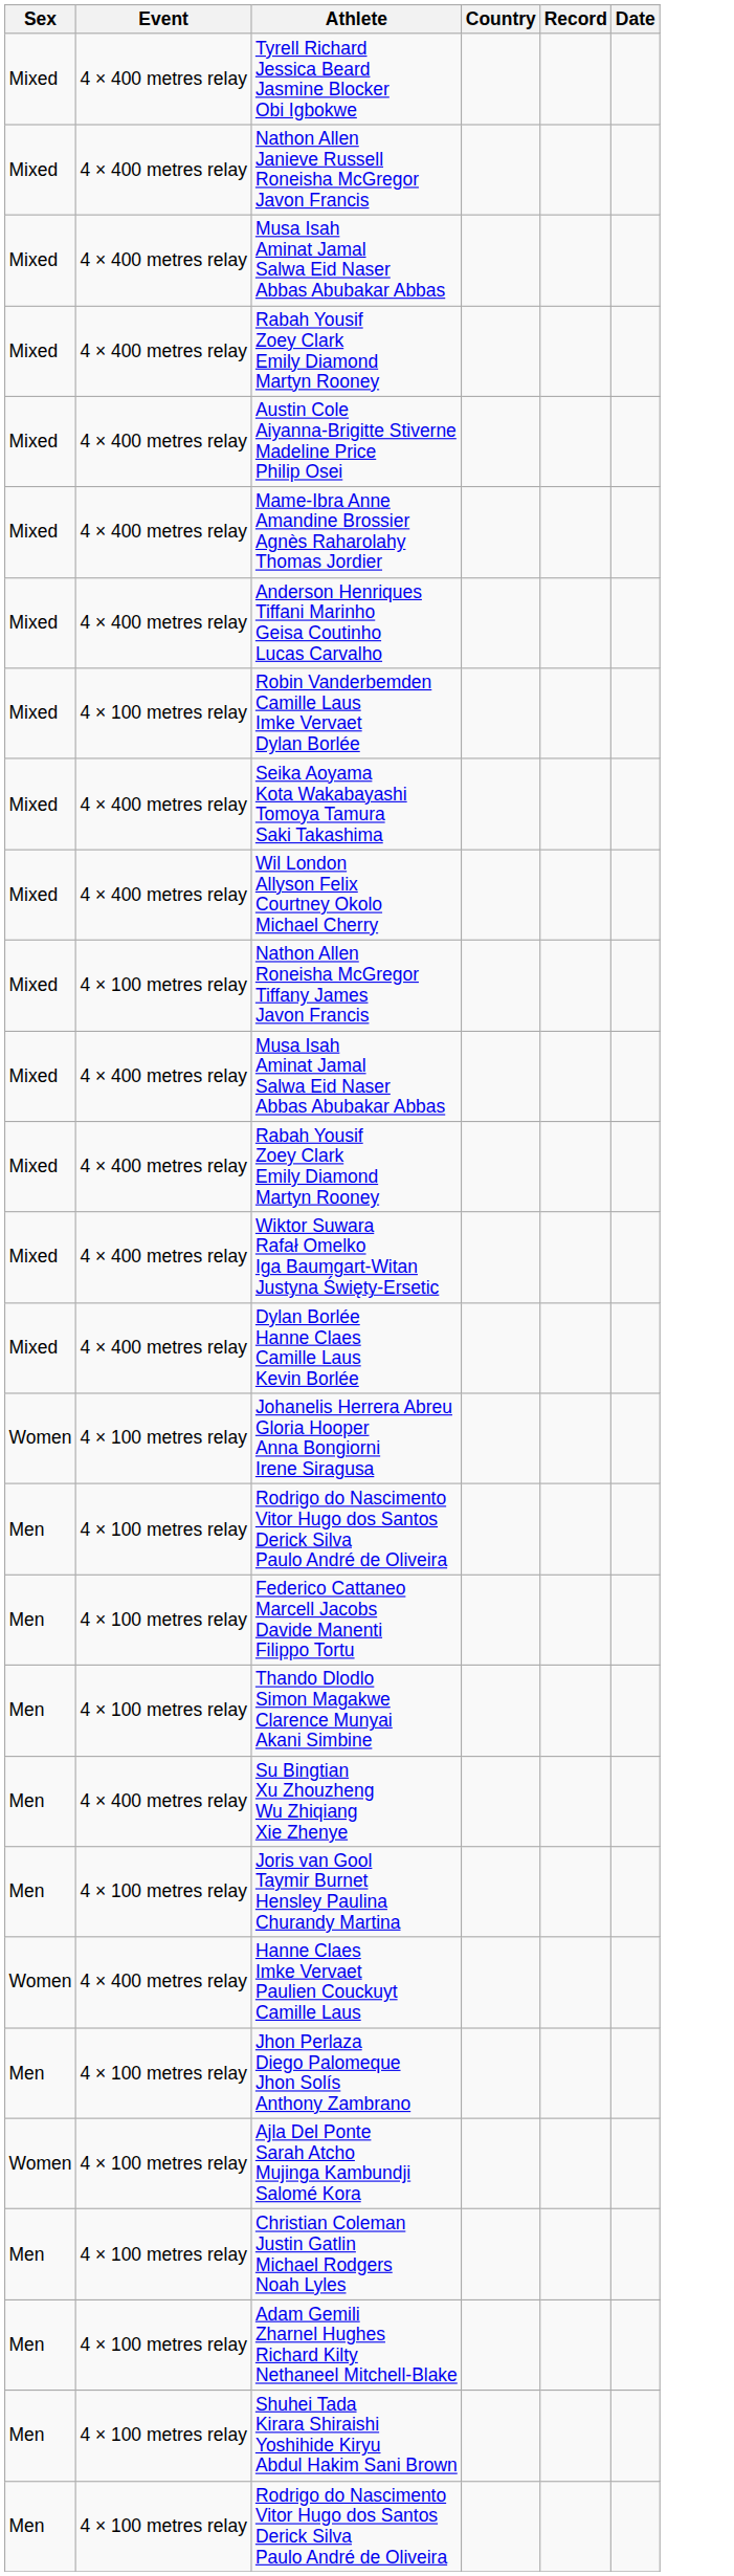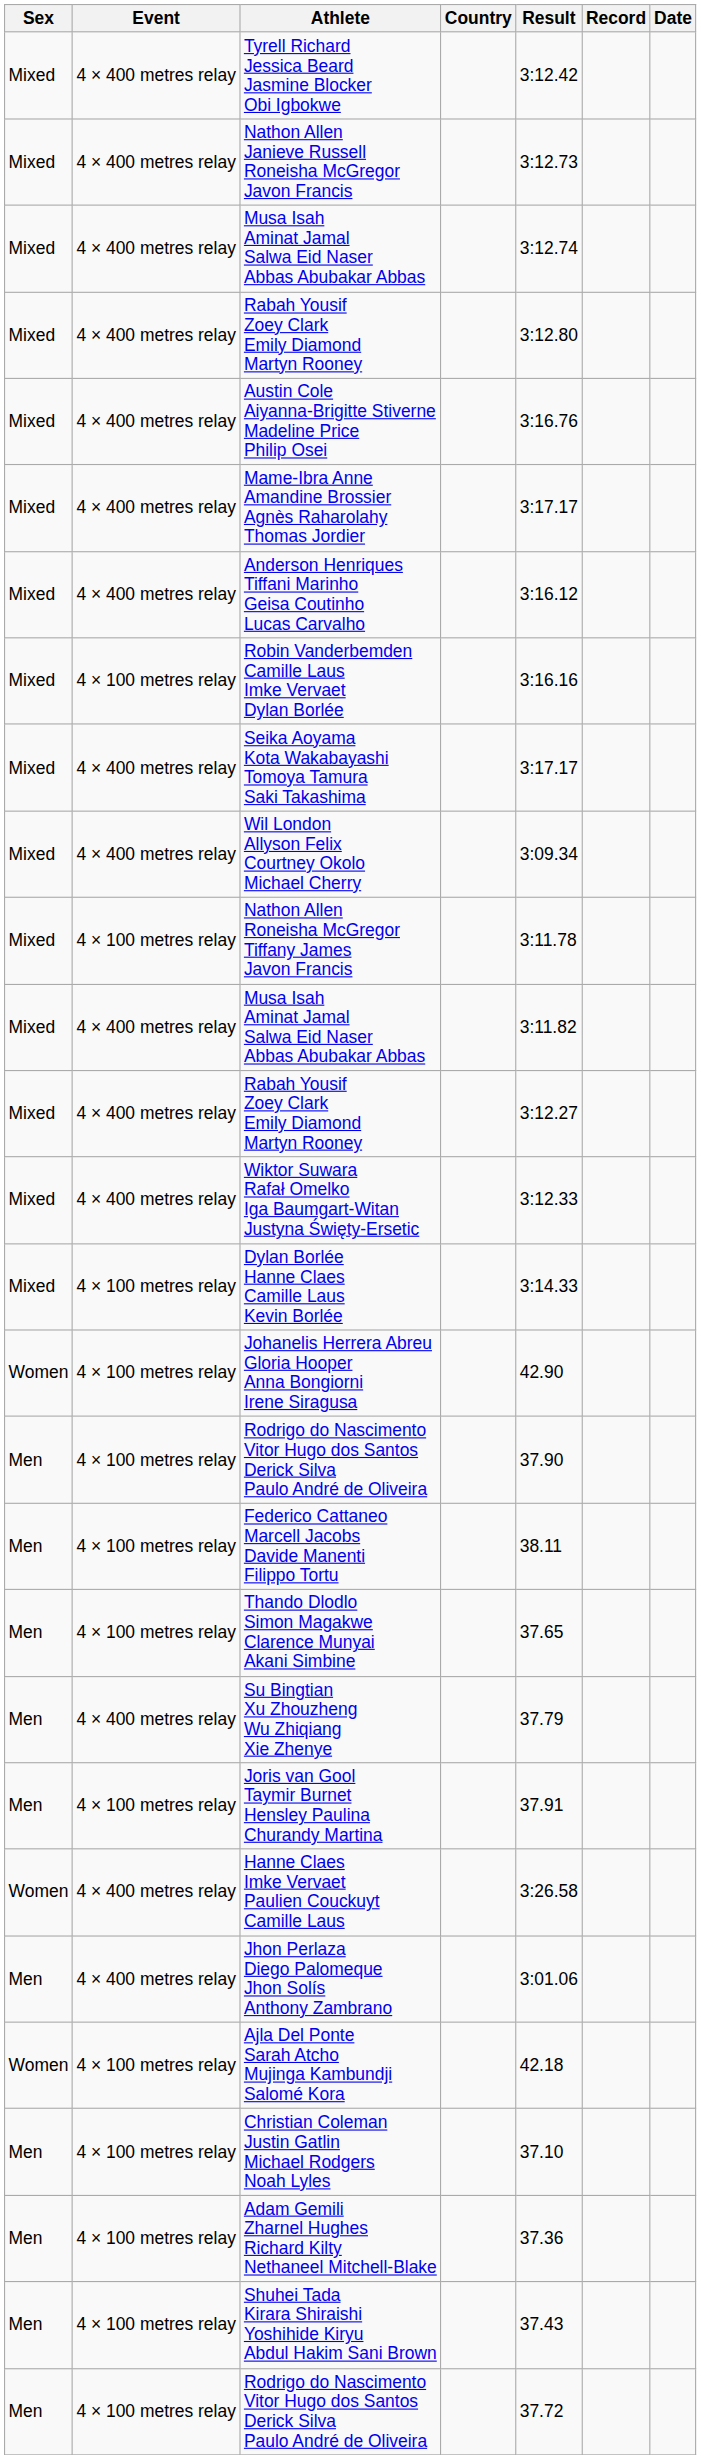 <table class="wikitable sortable">
 <tr>
 <th>Sex</th>
 <th>Event</th>
 <th>Athlete</th>
 <th>Country</th>
+<th>Result</th>
 <th>Record</th>
 <th>Date</th>
 </tr>
 <tr>
 <td>Mixed</td>
 <td>4 × 400 metres relay</td>
 <td><a href='#'>Tyrell Richard</a><br><a href='#'>Jessica Beard</a><br><a href='#'>Jasmine Blocker</a><br><a href='#'>Obi Igbokwe</a></td>
 <td></td>
+<td>3:12.42</td>
 <td></td>
 <td></td>
 </tr>
 <tr>
 <td>Mixed</td>
 <td>4 × 400 metres relay</td>
 <td><a href='#'>Nathon Allen</a><br><a href='#'>Janieve Russell</a><br><a href='#'>Roneisha McGregor</a><br><a href='#'>Javon Francis</a></td>
 <td></td>
+<td>3:12.73</td>
 <td></td>
 <td></td>
 </tr>
 <tr>
 <td>Mixed</td>
 <td>4 × 400 metres relay</td>
 <td><a href='#'>Musa Isah</a><br><a href='#'>Aminat Jamal</a><br><a href='#'>Salwa Eid Naser</a><br><a href='#'>Abbas Abubakar Abbas</a></td>
 <td></td>
+<td>3:12.74</td>
 <td></td>
 <td></td>
 </tr>
 <tr>
 <td>Mixed</td>
 <td>4 × 400 metres relay</td>
 <td><a href='#'>Rabah Yousif</a><br><a href='#'>Zoey Clark</a><br><a href='#'>Emily Diamond</a><br><a href='#'>Martyn Rooney</a></td>
 <td></td>
+<td>3:12.80</td>
 <td></td>
 <td></td>
 </tr>
 <tr>
 <td>Mixed</td>
 <td>4 × 400 metres relay</td>
 <td><a href='#'>Austin Cole</a><br><a href='#'>Aiyanna-Brigitte Stiverne</a><br><a href='#'>Madeline Price</a><br><a href='#'>Philip Osei</a></td>
 <td></td>
+<td>3:16.76</td>
 <td></td>
 <td></td>
 </tr>
 <tr>
 <td>Mixed</td>
 <td>4 × 400 metres relay</td>
 <td><a href='#'>Mame-Ibra Anne</a><br><a href='#'>Amandine Brossier</a><br><a href='#'>Agnès Raharolahy</a><br><a href='#'>Thomas Jordier</a></td>
 <td></td>
+<td>3:17.17</td>
 <td></td>
 <td></td>
 </tr>
 <tr>
 <td>Mixed</td>
 <td>4 × 400 metres relay</td>
 <td><a href='#'>Anderson Henriques</a><br><a href='#'>Tiffani Marinho</a><br><a href='#'>Geisa Coutinho</a><br><a href='#'>Lucas Carvalho</a></td>
 <td></td>
+<td>3:16.12</td>
 <td></td>
 <td></td>
 </tr>
 <tr>
 <td>Mixed</td>
 <td>4 × 100 metres relay</td>
 <td><a href='#'>Robin Vanderbemden</a><br><a href='#'>Camille Laus</a><br><a href='#'>Imke Vervaet</a><br><a href='#'>Dylan Borlée</a></td>
 <td></td>
+<td>3:16.16</td>
 <td></td>
 <td></td>
 </tr>
 <tr>
 <td>Mixed</td>
 <td>4 × 400 metres relay</td>
 <td><a href='#'>Seika Aoyama</a><br><a href='#'>Kota Wakabayashi</a><br><a href='#'>Tomoya Tamura</a><br><a href='#'>Saki Takashima</a></td>
 <td></td>
+<td>3:17.17</td>
 <td></td>
 <td></td>
 </tr>
 <tr>
 <td>Mixed</td>
 <td>4 × 400 metres relay</td>
 <td><a href='#'>Wil London</a><br><a href='#'>Allyson Felix</a><br><a href='#'>Courtney Okolo</a><br><a href='#'>Michael Cherry</a></td>
 <td></td>
+<td>3:09.34</td>
 <td></td>
 <td></td>
 </tr>
 <tr>
 <td>Mixed</td>
 <td>4 × 100 metres relay</td>
 <td><a href='#'>Nathon Allen</a><br><a href='#'>Roneisha McGregor</a><br><a href='#'>Tiffany James</a><br><a href='#'>Javon Francis</a></td>
 <td></td>
+<td>3:11.78</td>
 <td></td>
 <td></td>
 </tr>
 <tr>
 <td>Mixed</td>
 <td>4 × 400 metres relay</td>
 <td><a href='#'>Musa Isah</a><br><a href='#'>Aminat Jamal</a><br><a href='#'>Salwa Eid Naser</a><br><a href='#'>Abbas Abubakar Abbas</a></td>
 <td></td>
+<td>3:11.82</td>
 <td></td>
 <td></td>
 </tr>
 <tr>
 <td>Mixed</td>
 <td>4 × 400 metres relay</td>
 <td><a href='#'>Rabah Yousif</a><br><a href='#'>Zoey Clark</a><br><a href='#'>Emily Diamond</a><br><a href='#'>Martyn Rooney</a></td>
 <td></td>
+<td>3:12.27</td>
 <td></td>
 <td></td>
 </tr>
 <tr>
 <td>Mixed</td>
 <td>4 × 400 metres relay</td>
 <td><a href='#'>Wiktor Suwara</a><br><a href='#'>Rafał Omelko</a><br><a href='#'>Iga Baumgart-Witan</a><br><a href='#'>Justyna Święty-Ersetic</a></td>
 <td></td>
+<td>3:12.33</td>
 <td></td>
 <td></td>
 </tr>
 <tr>
 <td>Mixed</td>
-<td>4 × 400 metres relay</td>
+<td>4 × 100 metres relay</td>
 <td><a href='#'>Dylan Borlée</a><br><a href='#'>Hanne Claes</a><br><a href='#'>Camille Laus</a><br><a href='#'>Kevin Borlée</a></td>
 <td></td>
+<td>3:14.33</td>
 <td></td>
 <td></td>
 </tr>
 <tr>
 <td>Women</td>
 <td>4 × 100 metres relay</td>
 <td><a href='#'>Johanelis Herrera Abreu</a><br><a href='#'>Gloria Hooper</a><br><a href='#'>Anna Bongiorni</a><br><a href='#'>Irene Siragusa</a></td>
 <td></td>
+<td>42.90</td>
 <td></td>
 <td></td>
 </tr>
 <tr>
 <td>Men</td>
 <td>4 × 100 metres relay</td>
 <td><a href='#'>Rodrigo do Nascimento</a><br><a href='#'>Vitor Hugo dos Santos</a><br><a href='#'>Derick Silva</a><br><a href='#'>Paulo André de Oliveira</a></td>
 <td></td>
+<td>37.90</td>
 <td></td>
 <td></td>
 </tr>
 <tr>
 <td>Men</td>
 <td>4 × 100 metres relay</td>
 <td><a href='#'>Federico Cattaneo</a><br><a href='#'>Marcell Jacobs</a><br><a href='#'>Davide Manenti</a><br><a href='#'>Filippo Tortu</a></td>
 <td></td>
+<td>38.11</td>
 <td></td>
 <td></td>
 </tr>
 <tr>
 <td>Men</td>
 <td>4 × 100 metres relay</td>
 <td><a href='#'>Thando Dlodlo</a><br><a href='#'>Simon Magakwe</a><br><a href='#'>Clarence Munyai</a><br><a href='#'>Akani Simbine</a></td>
 <td></td>
+<td>37.65</td>
 <td></td>
 <td></td>
 </tr>
 <tr>
 <td>Men</td>
 <td>4 × 400 metres relay</td>
 <td><a href='#'>Su Bingtian</a><br><a href='#'>Xu Zhouzheng</a><br><a href='#'>Wu Zhiqiang</a><br><a href='#'>Xie Zhenye</a></td>
 <td></td>
+<td>37.79</td>
 <td></td>
 <td></td>
 </tr>
 <tr>
 <td>Men</td>
 <td>4 × 100 metres relay</td>
 <td><a href='#'>Joris van Gool</a><br><a href='#'>Taymir Burnet</a><br><a href='#'>Hensley Paulina</a><br><a href='#'>Churandy Martina</a></td>
 <td></td>
+<td>37.91</td>
 <td></td>
 <td></td>
 </tr>
 <tr>
 <td>Women</td>
 <td>4 × 400 metres relay</td>
 <td><a href='#'>Hanne Claes</a><br><a href='#'>Imke Vervaet</a><br><a href='#'>Paulien Couckuyt</a><br><a href='#'>Camille Laus</a></td>
 <td></td>
+<td>3:26.58</td>
 <td></td>
 <td></td>
 </tr>
 <tr>
 <td>Men</td>
-<td>4 × 100 metres relay</td>
+<td>4 × 400 metres relay</td>
 <td><a href='#'>Jhon Perlaza</a><br><a href='#'>Diego Palomeque</a><br><a href='#'>Jhon Solís</a><br><a href='#'>Anthony Zambrano</a></td>
 <td></td>
+<td>3:01.06</td>
 <td></td>
 <td></td>
 </tr>
 <tr>
 <td>Women</td>
 <td>4 × 100 metres relay</td>
 <td><a href='#'>Ajla Del Ponte</a><br><a href='#'>Sarah Atcho</a><br><a href='#'>Mujinga Kambundji</a><br><a href='#'>Salomé Kora</a></td>
 <td></td>
+<td>42.18</td>
 <td></td>
 <td></td>
 </tr>
 <tr>
 <td>Men</td>
 <td>4 × 100 metres relay</td>
 <td><a href='#'>Christian Coleman</a><br><a href='#'>Justin Gatlin</a><br><a href='#'>Michael Rodgers</a><br><a href='#'>Noah Lyles</a></td>
 <td></td>
+<td>37.10</td>
 <td></td>
 <td></td>
 </tr>
 <tr>
 <td>Men</td>
 <td>4 × 100 metres relay</td>
 <td><a href='#'>Adam Gemili</a><br><a href='#'>Zharnel Hughes</a><br><a href='#'>Richard Kilty</a><br><a href='#'>Nethaneel Mitchell-Blake</a></td>
 <td></td>
+<td>37.36</td>
 <td></td>
 <td></td>
 </tr>
 <tr>
 <td>Men</td>
 <td>4 × 100 metres relay</td>
 <td><a href='#'>Shuhei Tada</a><br><a href='#'>Kirara Shiraishi</a><br><a href='#'>Yoshihide Kiryu</a><br><a href='#'>Abdul Hakim Sani Brown</a></td>
 <td></td>
+<td>37.43</td>
 <td></td>
 <td></td>
 </tr>
 <tr>
 <td>Men</td>
 <td>4 × 100 metres relay</td>
 <td><a href='#'>Rodrigo do Nascimento</a><br><a href='#'>Vitor Hugo dos Santos</a><br><a href='#'>Derick Silva</a><br><a href='#'>Paulo André de Oliveira</a></td>
 <td></td>
+<td>37.72</td>
 <td></td>
 <td></td>
 </tr>
 </table>
